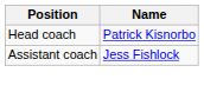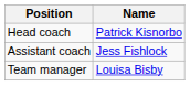 <table class="wikitable">
 <tr>
 <th>Position</th>
 <th>Name</th>
 </tr>
 <tr>
 <td>Head coach</td>
 <td> <a href='#'>Patrick Kisnorbo</a></td>
 </tr>
 <tr>
 <td>Assistant coach</td>
 <td> <a href='#'>Jess Fishlock</a></td>
 </tr>
+<tr>
+<td>Team manager</td>
+<td> <a href='#'>Louisa Bisby</a></td>
+</tr>
 </table>
